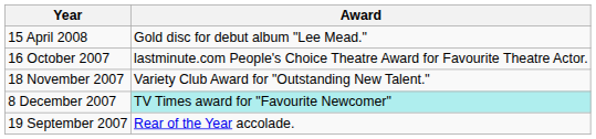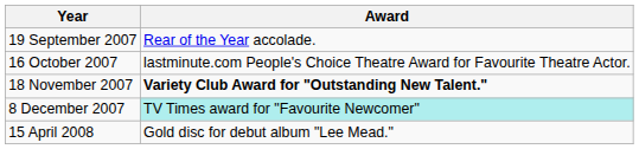 <table class="wikitable">
 <tr>
 <th>Year</th>
 <th>Award</th>
 </tr>
 <tr>
-<td>15 April 2008</td>
-<td>Gold disc for debut album "Lee Mead."</td>
+<td>19 September 2007</td>
+<td><a href='#'>Rear of the Year</a> accolade.</td>
 </tr>
 <tr>
 <td>16 October 2007</td>
 <td>lastminute.com People's Choice Theatre Award for Favourite Theatre Actor.</td>
 </tr>
 <tr>
 <td>18 November 2007</td>
-<td>Variety Club Award for "Outstanding New Talent."</td>
+<td><strong>Variety Club Award for "Outstanding New Talent."</strong></td>
 </tr>
 <tr>
 <td>8 December 2007</td>
 <td style="background: paleturquoise;">TV Times award for "Favourite Newcomer"</td>
 </tr>
 <tr>
-<td>19 September 2007</td>
-<td><a href='#'>Rear of the Year</a> accolade.</td>
+<td>15 April 2008</td>
+<td>Gold disc for debut album "Lee Mead."</td>
 </tr>
 </table>
